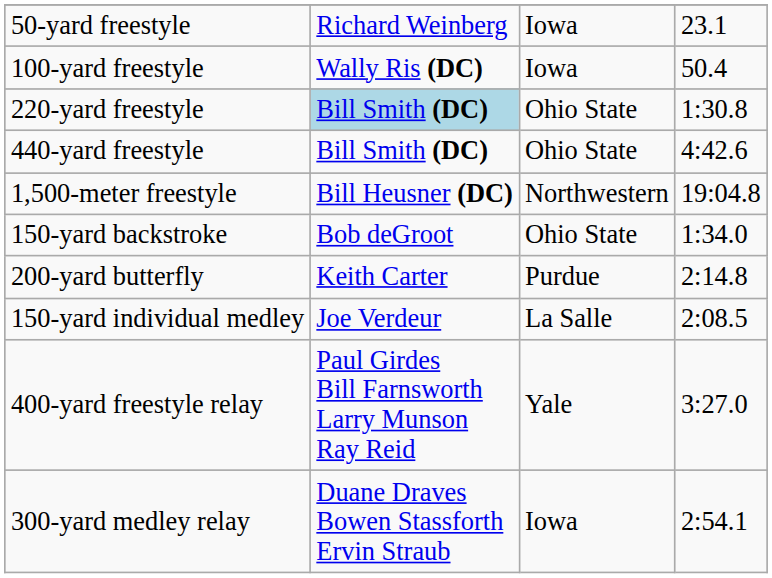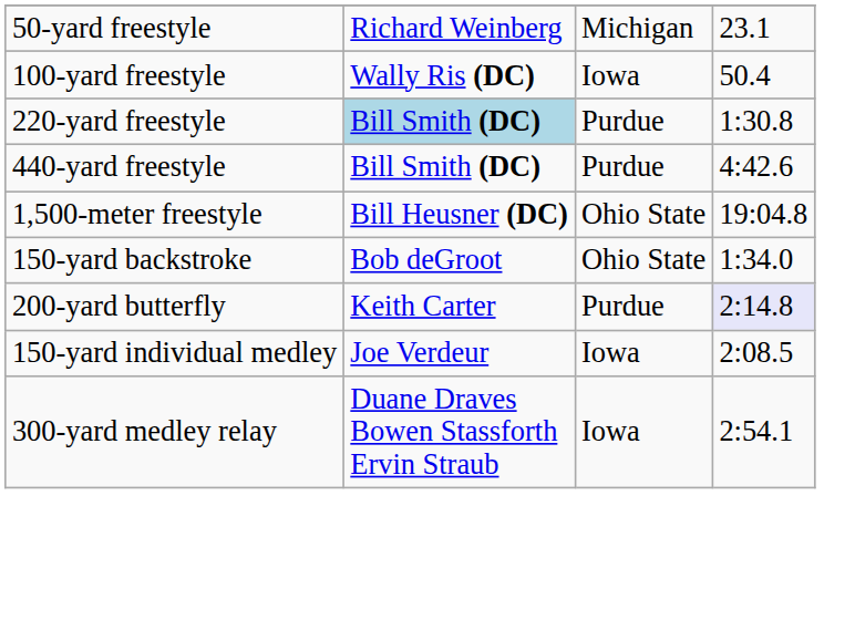 <table class="wikitable sortable" style="text-align:left">
 <tr>
 </tr>
 <tr>
 <td>50-yard freestyle</td>
 <td><a href='#'>Richard Weinberg</a></td>
-<td>Iowa</td>
+<td>Michigan</td>
 <td>23.1</td>
 </tr>
 <tr>
 <td>100-yard freestyle</td>
 <td><a href='#'>Wally Ris</a> <strong>(DC)</strong></td>
 <td>Iowa</td>
 <td>50.4</td>
 </tr>
 <tr>
 <td>220-yard freestyle</td>
 <td style="background: lightblue;"><a href='#'>Bill Smith</a> <strong>(DC)</strong></td>
-<td>Ohio State</td>
+<td>Purdue</td>
 <td>1:30.8</td>
 </tr>
 <tr>
 <td>440-yard freestyle</td>
 <td><a href='#'>Bill Smith</a> <strong>(DC)</strong></td>
-<td>Ohio State</td>
+<td>Purdue</td>
 <td>4:42.6</td>
 </tr>
 <tr>
 <td>1,500-meter freestyle</td>
 <td><a href='#'>Bill Heusner</a> <strong>(DC)</strong></td>
-<td>Northwestern</td>
+<td>Ohio State</td>
 <td>19:04.8</td>
 </tr>
 <tr>
 <td>150-yard backstroke</td>
 <td><a href='#'>Bob deGroot</a></td>
 <td>Ohio State</td>
 <td>1:34.0</td>
 </tr>
 <tr>
 <td>200-yard butterfly</td>
 <td><a href='#'>Keith Carter</a></td>
 <td>Purdue</td>
-<td>2:14.8</td>
+<td style="background: lavender;">2:14.8</td>
 </tr>
 <tr>
 <td>150-yard individual medley</td>
 <td><a href='#'>Joe Verdeur</a></td>
-<td>La Salle</td>
+<td>Iowa</td>
 <td>2:08.5</td>
-</tr>
-<tr>
-<td>400-yard freestyle relay</td>
-<td><a href='#'>Paul Girdes</a><br><a href='#'>Bill Farnsworth</a><br><a href='#'>Larry Munson</a><br><a href='#'>Ray Reid</a></td>
-<td>Yale</td>
-<td>3:27.0</td>
 </tr>
 <tr>
 <td>300-yard medley relay</td>
 <td><a href='#'>Duane Draves</a><br><a href='#'>Bowen Stassforth</a><br><a href='#'>Ervin Straub</a></td>
 <td>Iowa</td>
 <td>2:54.1</td>
 </tr>
 </table>
